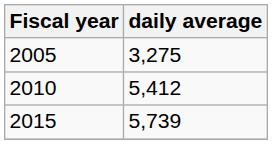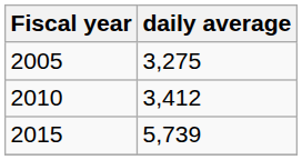 <table class="wikitable">
 <tr>
 <th>Fiscal year</th>
 <th>daily average</th>
 </tr>
 <tr>
 <td>2005</td>
 <td>3,275</td>
 </tr>
 <tr>
 <td>2010</td>
-<td>5,412</td>
+<td>3,412</td>
 </tr>
 <tr>
 <td>2015</td>
 <td>5,739</td>
 </tr>
 <tr>
 </tr>
 </table>
